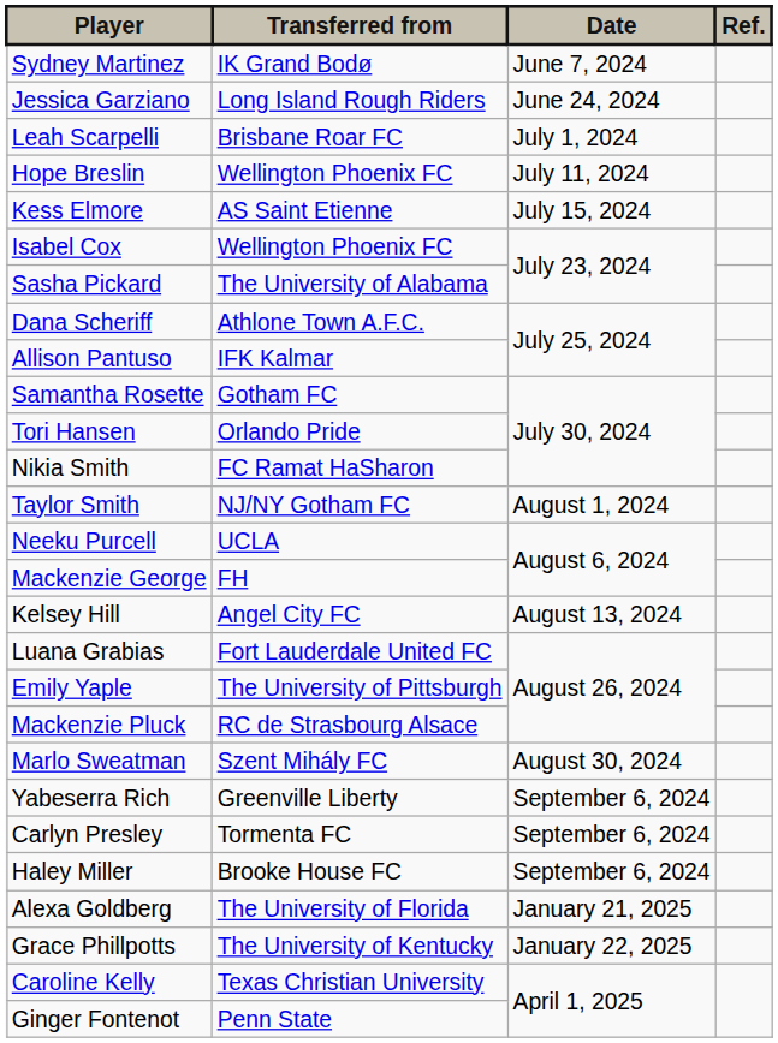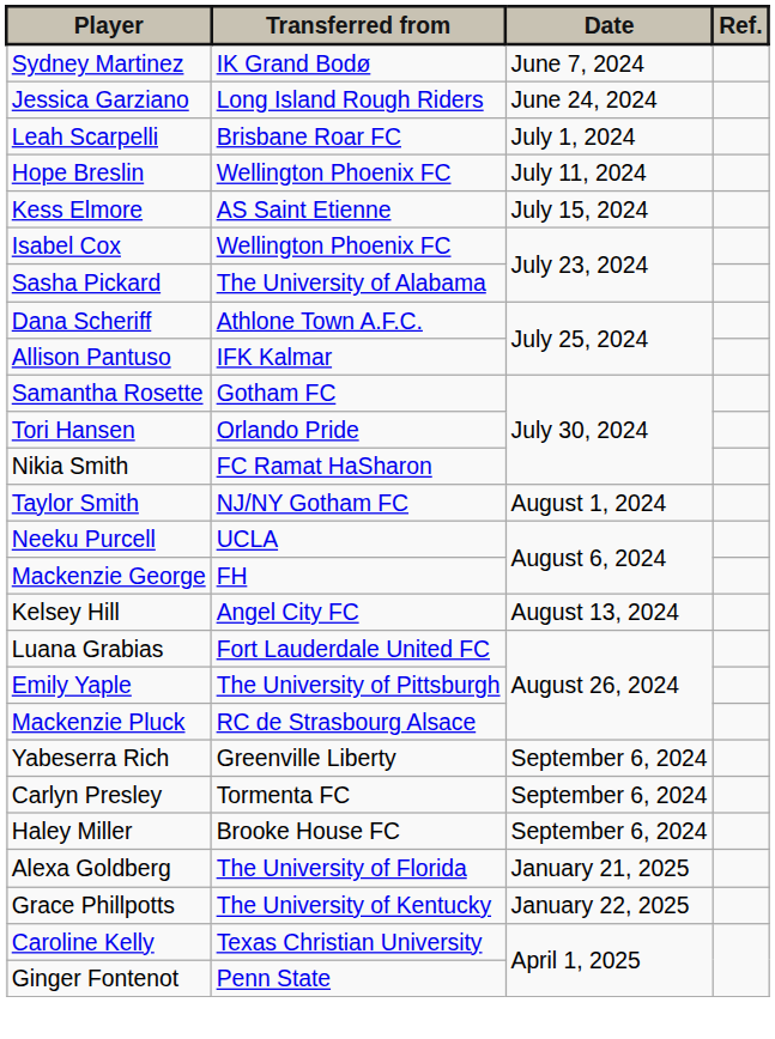 <table class="wikitable" style="text-align:left; font-size:95%;">
 <tr>
 <th style="background:#c8c2b3; color:#131314; border:2px solid #131314;">Player</th>
 <th style="background:#c8c2b3; color:#131314; border:2px solid #131314;">Transferred from</th>
 <th style="background:#c8c2b3; color:#131314; border:2px solid #131314;">Date</th>
 <th style="background:#c8c2b3; color:#131314; border:2px solid #131314;">Ref.</th>
 </tr>
 <tr>
 <td> <a href='#'>Sydney Martinez</a></td>
 <td> <a href='#'>IK Grand Bodø</a></td>
 <td>June 7, 2024</td>
 <td align=center></td>
 </tr>
 <tr>
 <td> <a href='#'>Jessica Garziano</a></td>
 <td> <a href='#'>Long Island Rough Riders</a></td>
 <td>June 24, 2024</td>
 <td align=center></td>
 </tr>
 <tr>
 <td> <a href='#'>Leah Scarpelli</a></td>
 <td> <a href='#'>Brisbane Roar FC</a></td>
 <td>July 1, 2024</td>
 <td align=center></td>
 </tr>
 <tr>
 <td> <a href='#'>Hope Breslin</a></td>
 <td> <a href='#'>Wellington Phoenix FC</a></td>
 <td>July 11, 2024</td>
 <td align=center></td>
 </tr>
 <tr>
 <td> <a href='#'>Kess Elmore</a></td>
 <td> <a href='#'>AS Saint Etienne</a></td>
 <td>July 15, 2024</td>
 <td align=center></td>
 </tr>
 <tr>
 <td> <a href='#'>Isabel Cox</a></td>
 <td> <a href='#'>Wellington Phoenix FC</a></td>
 <td rowspan="2">July 23, 2024</td>
 <td align="center"></td>
 </tr>
 <tr>
 <td> <a href='#'>Sasha Pickard</a></td>
 <td> <a href='#'>The University of Alabama</a></td>
 <td align="center"></td>
 </tr>
 <tr>
 <td> <a href='#'>Dana Scheriff</a></td>
 <td> <a href='#'>Athlone Town A.F.C.</a></td>
 <td rowspan="2">July 25, 2024</td>
 <td align="center"></td>
 </tr>
 <tr>
 <td> <a href='#'>Allison Pantuso</a></td>
 <td> <a href='#'>IFK Kalmar</a></td>
 <td align="center"></td>
 </tr>
 <tr>
 <td> <a href='#'>Samantha Rosette</a></td>
 <td> <a href='#'>Gotham FC</a></td>
 <td rowspan="3">July 30, 2024</td>
 <td align="center"></td>
 </tr>
 <tr>
 <td> <a href='#'>Tori Hansen</a></td>
 <td> <a href='#'>Orlando Pride</a></td>
 <td align="center"></td>
 </tr>
 <tr>
 <td> Nikia Smith</td>
 <td> <a href='#'>FC Ramat HaSharon</a></td>
 <td align="center"></td>
 </tr>
 <tr>
 <td> <a href='#'>Taylor Smith</a></td>
 <td> <a href='#'>NJ/NY Gotham FC</a></td>
 <td>August 1, 2024</td>
 <td align="center"></td>
 </tr>
 <tr>
 <td> <a href='#'>Neeku Purcell</a></td>
 <td> <a href='#'>UCLA</a></td>
 <td rowspan="2">August 6, 2024</td>
 <td align="center"></td>
 </tr>
 <tr>
 <td> <a href='#'>Mackenzie George</a></td>
 <td> <a href='#'>FH</a></td>
 <td align="center"></td>
 </tr>
 <tr>
 <td> Kelsey Hill</td>
 <td> <a href='#'>Angel City FC</a></td>
 <td>August 13, 2024</td>
 <td align="center"></td>
 </tr>
 <tr>
 <td> Luana Grabias</td>
 <td> <a href='#'>Fort Lauderdale United FC</a></td>
 <td rowspan="3">August 26, 2024</td>
 <td align="center"></td>
 </tr>
 <tr>
 <td> <a href='#'>Emily Yaple</a></td>
 <td> <a href='#'>The University of Pittsburgh</a></td>
 <td align="center"></td>
 </tr>
 <tr>
 <td> <a href='#'>Mackenzie Pluck</a></td>
 <td> <a href='#'>RC de Strasbourg Alsace</a></td>
 <td align="center"></td>
 </tr>
 <tr>
-<td> <a href='#'>Marlo Sweatman</a></td>
-<td> <a href='#'>Szent Mihály FC</a></td>
-<td>August 30, 2024</td>
-<td align="center"></td>
-</tr>
-<tr>
 <td> Yabeserra Rich</td>
 <td> Greenville Liberty</td>
 <td>September 6, 2024</td>
 <td align="center"></td>
 </tr>
 <tr>
 <td> Carlyn Presley</td>
 <td> Tormenta FC</td>
 <td>September 6, 2024</td>
 <td align="center"></td>
 </tr>
 <tr>
 <td> Haley Miller</td>
 <td> Brooke House FC</td>
 <td>September 6, 2024</td>
 <td align="center"></td>
 </tr>
 <tr>
 <td> Alexa Goldberg</td>
 <td> <a href='#'>The University of Florida</a></td>
 <td>January 21, 2025</td>
 <td align="center"></td>
 </tr>
 <tr>
 <td> Grace Phillpotts</td>
 <td> <a href='#'>The University of Kentucky</a></td>
 <td>January 22, 2025</td>
 <td align="center"></td>
 </tr>
 <tr>
 <td> <a href='#'>Caroline Kelly</a></td>
 <td> <a href='#'>Texas Christian University</a></td>
 <td rowspan="2">April 1, 2025</td>
 <td rowspan="2"></td>
 </tr>
 <tr>
 <td> Ginger Fontenot</td>
 <td> <a href='#'>Penn State</a></td>
 </tr>
 </table>
